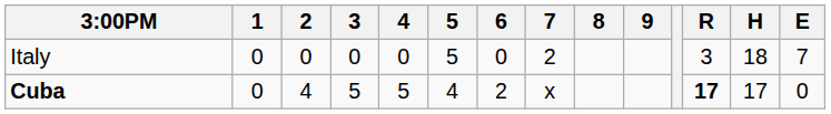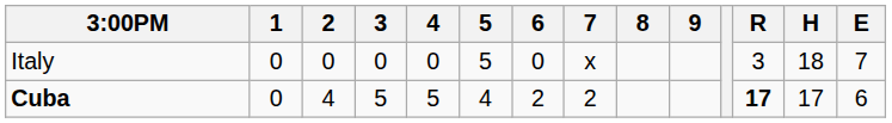 <table border=1 cellspacing=0 width=600 style="margin-left:3em;" class="wikitable">
 <tr style="text-align:center; background-color:#e6e6e6;">
 <th align=left width=28%>3:00PM</th>
 <th width=6%>1</th>
 <th width=6%>2</th>
 <th width=6%>3</th>
 <th width=6%>4</th>
 <th width=6%>5</th>
 <th width=6%>6</th>
 <th width=6%>7</th>
 <th width=6%>8</th>
 <th width=6%>9</th>
 <th rowspan="3" width=0.5%></th>
 <th width=6%>R</th>
 <th width=6%>H</th>
 <th width=6%>E</th>
 </tr>
 <tr style="text-align:center;">
 <td align=left> Italy</td>
 <td>0</td>
 <td>0</td>
 <td>0</td>
 <td>0</td>
 <td>5</td>
 <td>0</td>
-<td>2</td>
+<td>x</td>
 <td></td>
 <td></td>
 <td>3</td>
 <td>18</td>
 <td>7</td>
 </tr>
 <tr style="text-align:center;">
 <td align=left> <strong>Cuba</strong></td>
 <td>0</td>
 <td>4</td>
 <td>5</td>
 <td>5</td>
 <td>4</td>
 <td>2</td>
-<td>x</td>
+<td>2</td>
 <td></td>
 <td></td>
 <td><strong>17</strong></td>
 <td>17</td>
-<td>0</td>
+<td>6</td>
 </tr>
 </table>
